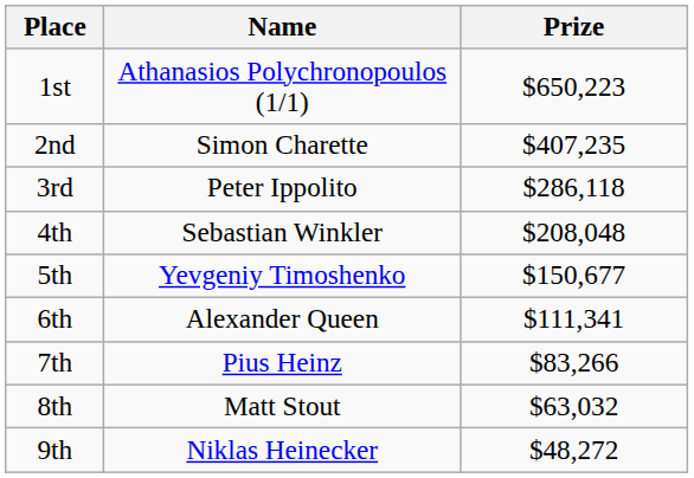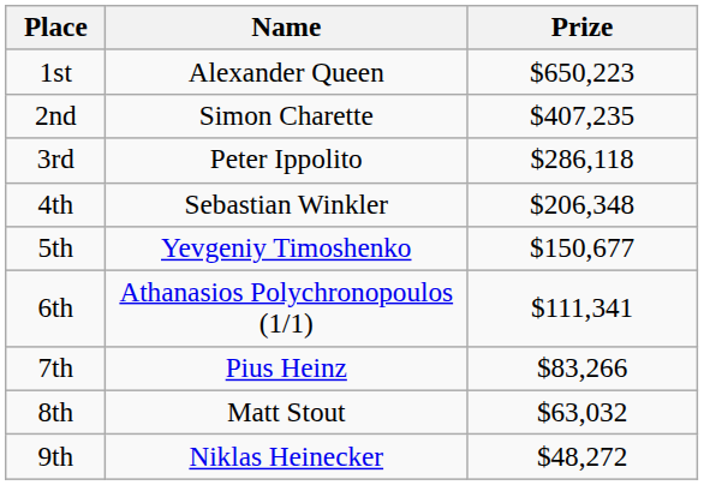 <table class="wikitable">
 <tr>
 <th width="50">Place</th>
 <th width="200">Name</th>
 <th width="125">Prize</th>
 </tr>
 <tr>
 <td align = "center">1st</td>
-<td align = "center"><a href='#'>Athanasios Polychronopoulos</a> (1/1)</td>
+<td align = "center">Alexander Queen</td>
 <td align = "center">$650,223</td>
 </tr>
 <tr>
 <td align = "center">2nd</td>
 <td align = "center">Simon Charette</td>
 <td align = "center">$407,235</td>
 </tr>
 <tr>
 <td align = "center">3rd</td>
 <td align = "center">Peter Ippolito</td>
 <td align = "center">$286,118</td>
 </tr>
 <tr>
 <td align = "center">4th</td>
 <td align = "center">Sebastian Winkler</td>
-<td align = "center">$208,048</td>
+<td align = "center">$206,348</td>
 </tr>
 <tr>
 <td align = "center">5th</td>
 <td align = "center"><a href='#'>Yevgeniy Timoshenko</a></td>
 <td align = "center">$150,677</td>
 </tr>
 <tr>
 <td align = "center">6th</td>
-<td align = "center">Alexander Queen</td>
+<td align = "center"><a href='#'>Athanasios Polychronopoulos</a> (1/1)</td>
 <td align = "center">$111,341</td>
 </tr>
 <tr>
 <td align = "center">7th</td>
 <td align = "center"><a href='#'>Pius Heinz</a></td>
 <td align = "center">$83,266</td>
 </tr>
 <tr>
 <td align = "center">8th</td>
 <td align = "center">Matt Stout</td>
 <td align = "center">$63,032</td>
 </tr>
 <tr>
 <td align = "center">9th</td>
 <td align = "center"><a href='#'>Niklas Heinecker</a></td>
 <td align = "center">$48,272</td>
 </tr>
 </table>
